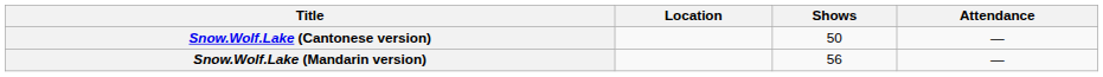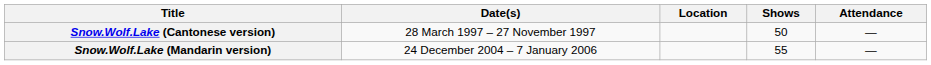 <table class="wikitable plainrowheaders sortable" style="text-align:center" width="100%">
 <tr>
 <th>Title</th>
+<th>Date(s)</th>
 <th>Location</th>
 <th>Shows</th>
 <th>Attendance</th>
 </tr>
 <tr>
 <th scope="row"><em><a href='#'>Snow.Wolf.Lake</a></em> (Cantonese version)</th>
+<td>28 March 1997 – 27 November 1997</td>
 <td></td>
 <td>50</td>
 <td>—</td>
 </tr>
 <tr>
 <th scope="row"><em>Snow.Wolf.Lake</em> (Mandarin version)</th>
+<td>24 December 2004 – 7 January 2006</td>
 <td></td>
-<td>56</td>
+<td>55</td>
 <td>—</td>
 </tr>
 </table>
